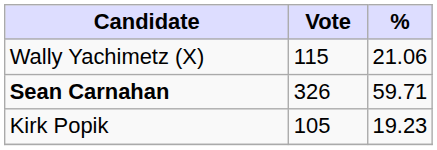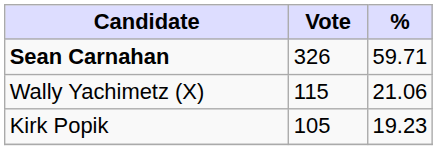 <table class="wikitable">
 <tr>
 <th style="background:#ddf; width:200px;">Candidate</th>
 <th style="background:#ddf; width:50px;">Vote</th>
 <th style="background:#ddf; width:30px;">%</th>
 </tr>
 <tr>
+<td><strong>Sean Carnahan</strong></td>
+<td>326</td>
+<td>59.71</td>
+</tr>
+<tr>
 <td>Wally Yachimetz (X)</td>
 <td>115</td>
 <td>21.06</td>
-</tr>
-<tr>
-<td><strong>Sean Carnahan</strong></td>
-<td>326</td>
-<td>59.71</td>
 </tr>
 <tr>
 <td>Kirk Popik</td>
 <td>105</td>
 <td>19.23</td>
 </tr>
 <tr>
 </tr>
 </table>
